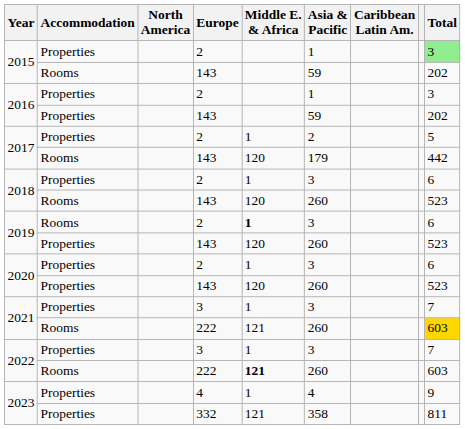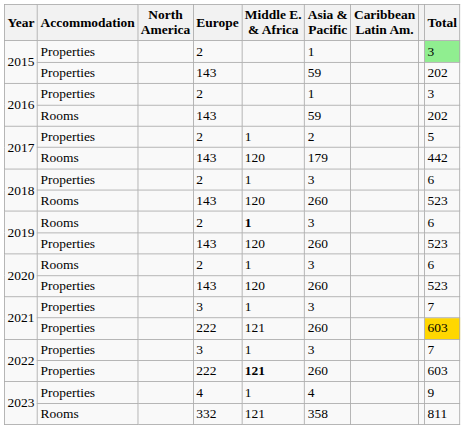 <table class="wikitable">
 <tr>
 <th class="unsortable">Year</th>
 <th>Accommodation</th>
 <th>North<br>America</th>
 <th>Europe</th>
 <th>Middle E.<br>& Africa</th>
 <th>Asia &<br>Pacific</th>
 <th>Caribbean<br>Latin Am.</th>
 <th></th>
 <th>Total</th>
 </tr>
 <tr>
 <td rowspan=2>2015</td>
 <td>Properties</td>
 <td></td>
 <td>2</td>
 <td></td>
 <td>1</td>
 <td></td>
 <td></td>
 <td style="background: lightgreen;">3</td>
 </tr>
 <tr>
-<td>Rooms</td>
+<td>Properties</td>
 <td></td>
 <td>143</td>
 <td></td>
 <td>59</td>
 <td></td>
 <td></td>
 <td>202</td>
 </tr>
 <tr>
 <td rowspan=2>2016</td>
 <td>Properties</td>
 <td></td>
 <td>2</td>
 <td></td>
 <td>1</td>
 <td></td>
 <td></td>
 <td>3</td>
 </tr>
 <tr>
-<td>Properties</td>
+<td>Rooms</td>
 <td></td>
 <td>143</td>
 <td></td>
 <td>59</td>
 <td></td>
 <td></td>
 <td>202</td>
 </tr>
 <tr>
 <td rowspan=2>2017</td>
 <td>Properties</td>
 <td></td>
 <td>2</td>
 <td>1</td>
 <td>2</td>
 <td></td>
 <td></td>
 <td>5</td>
 </tr>
 <tr>
 <td>Rooms</td>
 <td></td>
 <td>143</td>
 <td>120</td>
 <td>179</td>
 <td></td>
 <td></td>
 <td>442</td>
 </tr>
 <tr>
 <td rowspan=2>2018</td>
 <td>Properties</td>
 <td></td>
 <td>2</td>
 <td>1</td>
 <td>3</td>
 <td></td>
 <td></td>
 <td>6</td>
 </tr>
 <tr>
 <td>Rooms</td>
 <td></td>
 <td>143</td>
 <td>120</td>
 <td>260</td>
 <td></td>
 <td></td>
 <td>523</td>
 </tr>
 <tr>
 <td rowspan=2>2019</td>
 <td>Rooms</td>
 <td></td>
 <td>2</td>
 <td><strong>1</strong></td>
 <td>3</td>
 <td></td>
 <td></td>
 <td>6</td>
 </tr>
 <tr>
 <td>Properties</td>
 <td></td>
 <td>143</td>
 <td>120</td>
 <td>260</td>
 <td></td>
 <td></td>
 <td>523</td>
 </tr>
 <tr>
 <td rowspan=2>2020</td>
-<td>Properties</td>
+<td>Rooms</td>
 <td></td>
 <td>2</td>
 <td>1</td>
 <td>3</td>
 <td></td>
 <td></td>
 <td>6</td>
 </tr>
 <tr>
 <td>Properties</td>
 <td></td>
 <td>143</td>
 <td>120</td>
 <td>260</td>
 <td></td>
 <td></td>
 <td>523</td>
 </tr>
 <tr>
 <td rowspan=2>2021</td>
 <td>Properties</td>
 <td></td>
 <td>3</td>
 <td>1</td>
 <td>3</td>
 <td></td>
 <td></td>
 <td>7</td>
 </tr>
 <tr>
-<td>Rooms</td>
+<td>Properties</td>
 <td></td>
 <td>222</td>
 <td>121</td>
 <td>260</td>
 <td></td>
 <td></td>
 <td style="background: gold;">603</td>
 </tr>
 <tr>
 <td rowspan=2>2022</td>
 <td>Properties</td>
 <td></td>
 <td>3</td>
 <td>1</td>
 <td>3</td>
 <td></td>
 <td></td>
 <td>7</td>
 </tr>
 <tr>
-<td>Rooms</td>
+<td>Properties</td>
 <td></td>
 <td>222</td>
 <td><strong>121</strong></td>
 <td>260</td>
 <td></td>
 <td></td>
 <td>603</td>
 </tr>
 <tr>
 <td rowspan=2>2023</td>
 <td>Properties</td>
 <td></td>
 <td>4</td>
 <td>1</td>
 <td>4</td>
 <td></td>
 <td></td>
 <td>9</td>
 </tr>
 <tr>
-<td>Properties</td>
+<td>Rooms</td>
 <td></td>
 <td>332</td>
 <td>121</td>
 <td>358</td>
 <td></td>
 <td></td>
 <td>811</td>
 </tr>
 </table>
